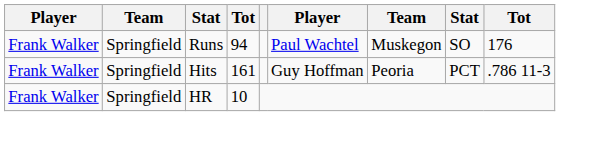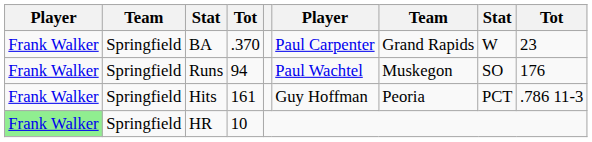 <table class="wikitable">
 <tr>
 <th>Player</th>
 <th>Team</th>
 <th>Stat</th>
 <th>Tot</th>
 <th></th>
 <th>Player</th>
 <th>Team</th>
 <th>Stat</th>
 <th>Tot</th>
+</tr>
+<tr>
+<td><a href='#'>Frank Walker</a></td>
+<td>Springfield</td>
+<td>BA</td>
+<td>.370</td>
+<td></td>
+<td><a href='#'>Paul Carpenter</a></td>
+<td>Grand Rapids</td>
+<td>W</td>
+<td>23</td>
 </tr>
 <tr>
 <td><a href='#'>Frank Walker</a></td>
 <td>Springfield</td>
 <td>Runs</td>
 <td>94</td>
 <td></td>
 <td><a href='#'>Paul Wachtel</a></td>
 <td>Muskegon</td>
 <td>SO</td>
 <td>176</td>
 </tr>
 <tr>
 <td><a href='#'>Frank Walker</a></td>
 <td>Springfield</td>
 <td>Hits</td>
 <td>161</td>
 <td></td>
 <td>Guy Hoffman</td>
 <td>Peoria</td>
 <td>PCT</td>
 <td>.786 11-3</td>
 </tr>
 <tr>
-<td><a href='#'>Frank Walker</a></td>
+<td style="background: lightgreen;"><a href='#'>Frank Walker</a></td>
 <td>Springfield</td>
 <td>HR</td>
 <td>10</td>
 </tr>
 </table>
